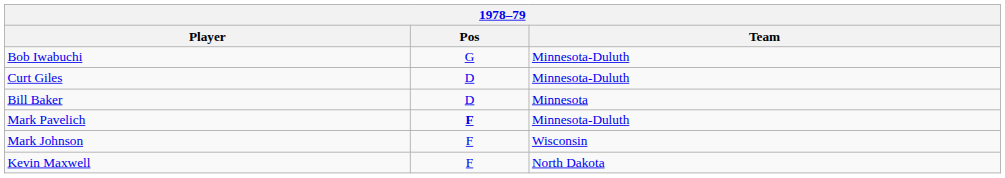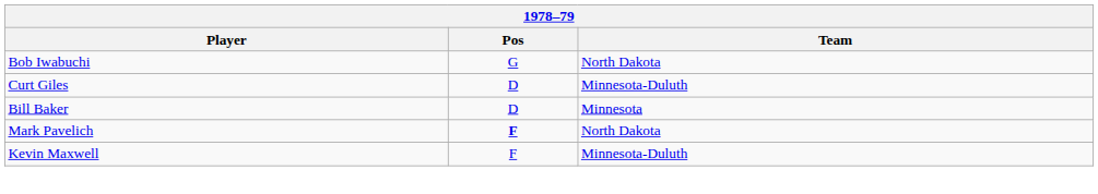 <table class="wikitable" width=95%>
 <tr>
 <th colspan=3><a href='#'>1978–79</a></th>
 </tr>
 <tr>
 <th>Player</th>
 <th>Pos</th>
 <th>Team</th>
 </tr>
 <tr>
 <td><a href='#'>Bob Iwabuchi</a></td>
 <td align=center><a href='#'>G</a></td>
-<td><a href='#'>Minnesota-Duluth</a></td>
+<td><a href='#'>North Dakota</a></td>
 </tr>
 <tr>
 <td><a href='#'>Curt Giles</a></td>
 <td align=center><a href='#'>D</a></td>
 <td><a href='#'>Minnesota-Duluth</a></td>
 </tr>
 <tr>
 <td><a href='#'>Bill Baker</a></td>
 <td align=center><a href='#'>D</a></td>
 <td><a href='#'>Minnesota</a></td>
 </tr>
 <tr>
 <td><a href='#'>Mark Pavelich</a></td>
 <td align=center><strong><a href='#'>F</a></strong></td>
-<td><a href='#'>Minnesota-Duluth</a></td>
-</tr>
-<tr>
-<td><a href='#'>Mark Johnson</a></td>
-<td align=center><a href='#'>F</a></td>
-<td><a href='#'>Wisconsin</a></td>
+<td><a href='#'>North Dakota</a></td>
 </tr>
 <tr>
 <td><a href='#'>Kevin Maxwell</a></td>
 <td align=center><a href='#'>F</a></td>
-<td><a href='#'>North Dakota</a></td>
+<td><a href='#'>Minnesota-Duluth</a></td>
 </tr>
 </table>
